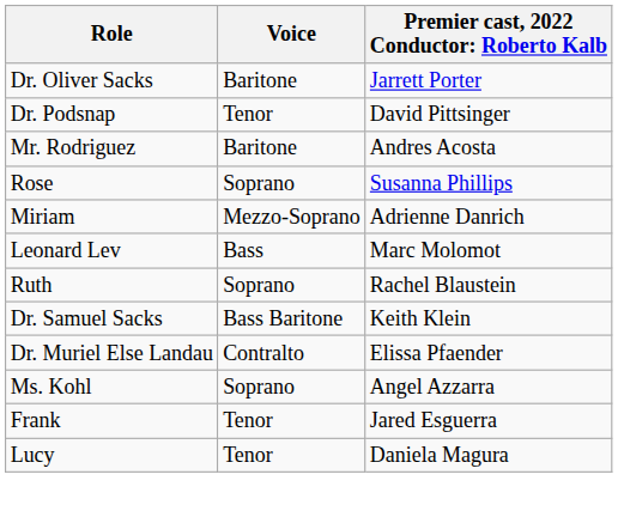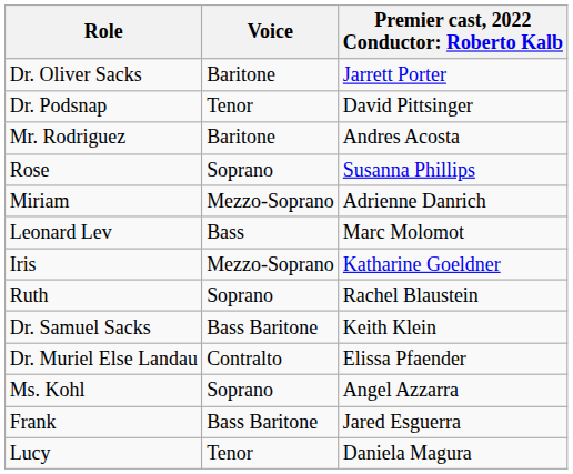 <table class="wikitable">
 <tr>
 <th>Role</th>
 <th>Voice</th>
 <th>Premier cast, 2022<br>Conductor: <a href='#'>Roberto Kalb</a></th>
 </tr>
 <tr>
 <td>Dr. Oliver Sacks</td>
 <td>Baritone</td>
 <td><a href='#'>Jarrett Porter</a></td>
 </tr>
 <tr>
 <td>Dr. Podsnap</td>
 <td>Tenor</td>
 <td>David Pittsinger</td>
 </tr>
 <tr>
 <td>Mr. Rodriguez</td>
 <td>Baritone</td>
 <td>Andres Acosta</td>
 </tr>
 <tr>
 <td>Rose</td>
 <td>Soprano</td>
 <td><a href='#'>Susanna Phillips</a></td>
 </tr>
 <tr>
 <td>Miriam</td>
 <td>Mezzo-Soprano</td>
 <td>Adrienne Danrich</td>
 </tr>
 <tr>
 <td>Leonard Lev</td>
 <td>Bass</td>
 <td>Marc Molomot</td>
 </tr>
 <tr>
+<td>Iris</td>
+<td>Mezzo-Soprano</td>
+<td><a href='#'>Katharine Goeldner</a></td>
+</tr>
+<tr>
 <td>Ruth</td>
 <td>Soprano</td>
 <td>Rachel Blaustein</td>
 </tr>
 <tr>
 <td>Dr. Samuel Sacks</td>
 <td>Bass Baritone</td>
 <td>Keith Klein</td>
 </tr>
 <tr>
 <td>Dr. Muriel Else Landau</td>
 <td>Contralto</td>
 <td>Elissa Pfaender</td>
 </tr>
 <tr>
 <td>Ms. Kohl</td>
 <td>Soprano</td>
 <td>Angel Azzarra</td>
 </tr>
 <tr>
 <td>Frank</td>
-<td>Tenor</td>
+<td>Bass Baritone</td>
 <td>Jared Esguerra</td>
 </tr>
 <tr>
 <td>Lucy</td>
 <td>Tenor</td>
 <td>Daniela Magura</td>
 </tr>
 </table>
